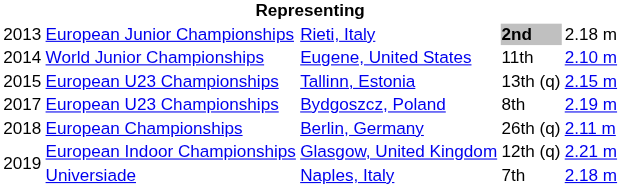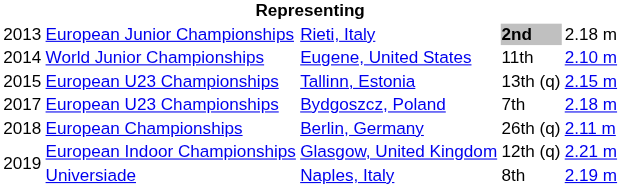 <table>
 <tr>
 <th colspan="6">Representing </th>
 </tr>
 <tr>
 <td>2013</td>
 <td><a href='#'>European Junior Championships</a></td>
 <td><a href='#'>Rieti, Italy</a></td>
 <td bgcolor=silver><strong>2nd</strong></td>
 <td>2.18 m</td>
 </tr>
 <tr>
 <td>2014</td>
 <td><a href='#'>World Junior Championships</a></td>
 <td><a href='#'>Eugene, United States</a></td>
 <td>11th</td>
 <td><a href='#'>2.10 m</a></td>
 </tr>
 <tr>
 <td>2015</td>
 <td><a href='#'>European U23 Championships</a></td>
 <td><a href='#'>Tallinn, Estonia</a></td>
 <td>13th (q)</td>
 <td><a href='#'>2.15 m</a></td>
 </tr>
 <tr>
 <td>2017</td>
 <td><a href='#'>European U23 Championships</a></td>
 <td><a href='#'>Bydgoszcz, Poland</a></td>
-<td>8th</td>
-<td><a href='#'>2.19 m</a></td>
+<td>7th</td>
+<td><a href='#'>2.18 m</a></td>
 </tr>
 <tr>
 <td>2018</td>
 <td><a href='#'>European Championships</a></td>
 <td><a href='#'>Berlin, Germany</a></td>
 <td>26th (q)</td>
 <td><a href='#'>2.11 m</a></td>
 </tr>
 <tr>
 <td rowspan=2>2019</td>
 <td><a href='#'>European Indoor Championships</a></td>
 <td><a href='#'>Glasgow, United Kingdom</a></td>
 <td>12th (q)</td>
 <td><a href='#'>2.21 m</a></td>
 </tr>
 <tr>
 <td><a href='#'>Universiade</a></td>
 <td><a href='#'>Naples, Italy</a></td>
-<td>7th</td>
-<td><a href='#'>2.18 m</a></td>
+<td>8th</td>
+<td><a href='#'>2.19 m</a></td>
 </tr>
 </table>
